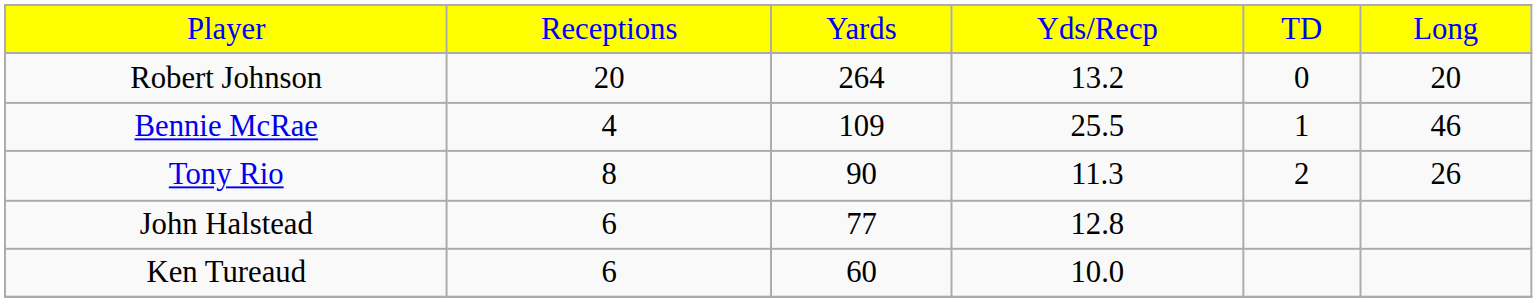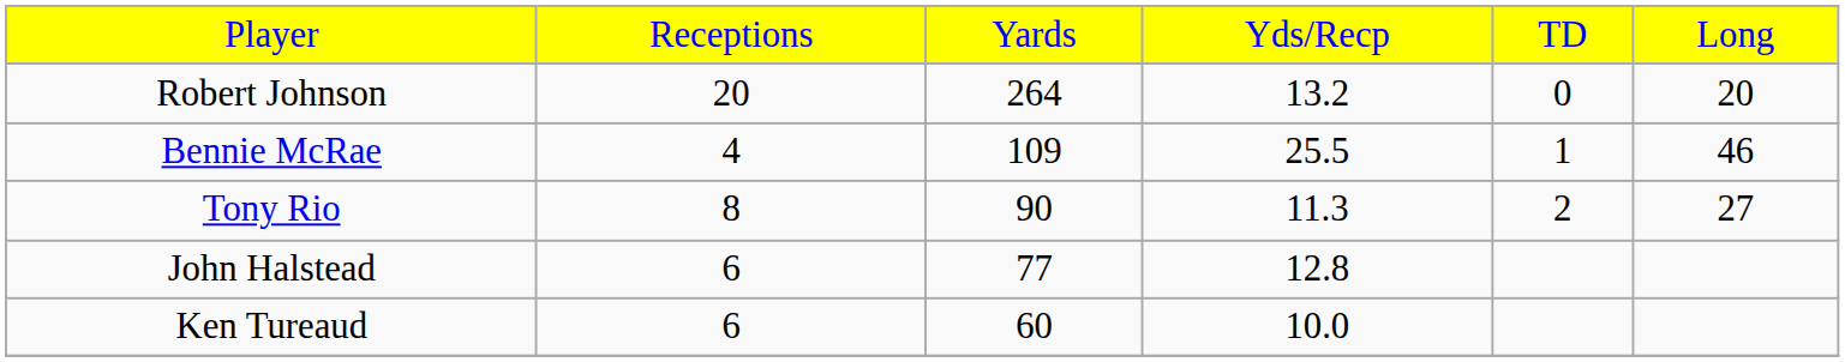 <table class="wikitable" width="90%">
 <tr align="center" style="background:yellow;color:blue;">
 <td>Player</td>
 <td>Receptions</td>
 <td>Yards</td>
 <td>Yds/Recp</td>
 <td>TD</td>
 <td>Long</td>
 </tr>
 <tr align="center" bgcolor="">
 <td>Robert Johnson</td>
 <td>20</td>
 <td>264</td>
 <td>13.2</td>
 <td>0</td>
 <td>20</td>
 </tr>
 <tr align="center" bgcolor="">
 <td><a href='#'>Bennie McRae</a></td>
 <td>4</td>
 <td>109</td>
 <td>25.5</td>
 <td>1</td>
 <td>46</td>
 </tr>
 <tr align="center" bgcolor="">
 <td><a href='#'>Tony Rio</a></td>
 <td>8</td>
 <td>90</td>
 <td>11.3</td>
 <td>2</td>
-<td>26</td>
+<td>27</td>
 </tr>
 <tr align="center" bgcolor="">
 <td>John Halstead</td>
 <td>6</td>
 <td>77</td>
 <td>12.8</td>
 <td></td>
 <td></td>
 </tr>
 <tr align="center" bgcolor="">
 <td>Ken Tureaud</td>
 <td>6</td>
 <td>60</td>
 <td>10.0</td>
 <td></td>
 <td></td>
 </tr>
 <tr>
 </tr>
 </table>
